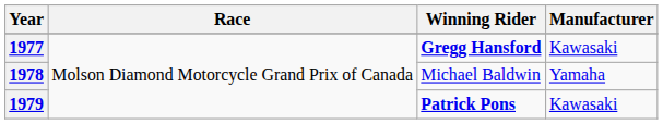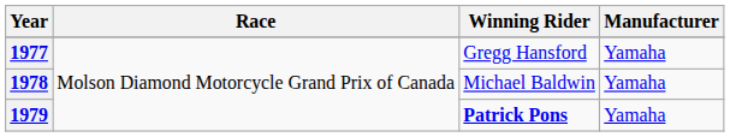 <table class="wikitable" style="font-size: 90%">
 <tr>
 <th>Year</th>
 <th>Race</th>
 <th>Winning Rider</th>
 <th>Manufacturer</th>
 </tr>
 <tr>
 </tr>
 <tr>
 <th><a href='#'>1977</a></th>
 <td rowspan=3>Molson Diamond Motorcycle Grand Prix of Canada</td>
-<td><strong> <a href='#'>Gregg Hansford</a></strong></td>
-<td><a href='#'>Kawasaki</a></td>
+<td> <a href='#'>Gregg Hansford</a></td>
+<td><a href='#'>Yamaha</a></td>
 </tr>
 <tr>
 <th><a href='#'>1978</a></th>
 <td> <a href='#'>Michael Baldwin</a></td>
 <td><a href='#'>Yamaha</a></td>
 </tr>
 <tr>
 <th><a href='#'>1979</a></th>
 <td><strong> <a href='#'>Patrick Pons</a></strong></td>
-<td><a href='#'>Kawasaki</a></td>
+<td><a href='#'>Yamaha</a></td>
 </tr>
 </table>
